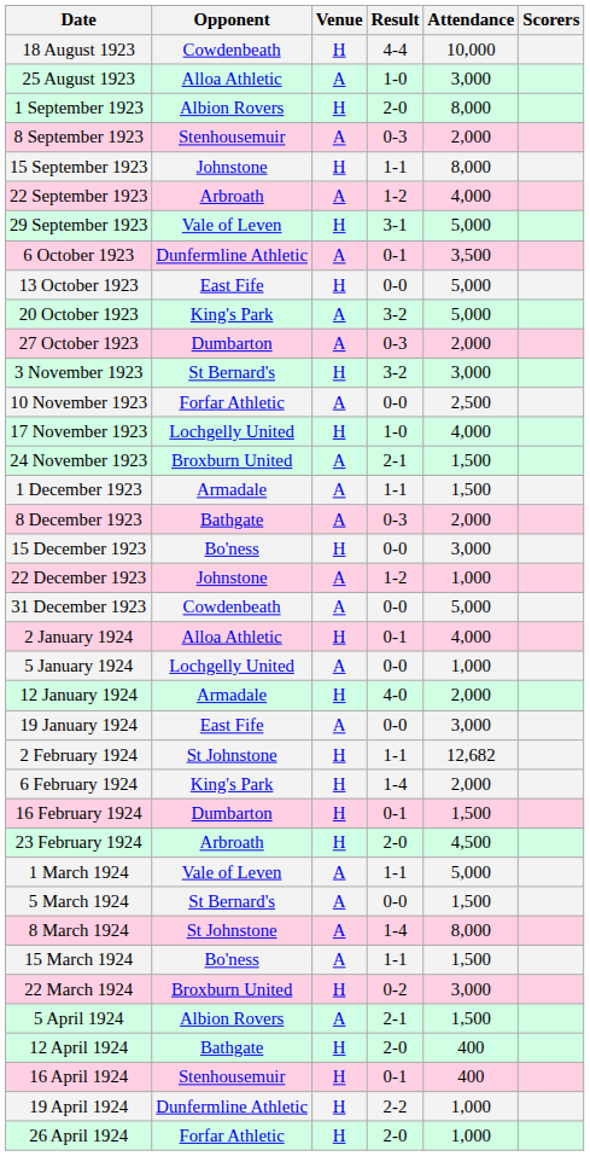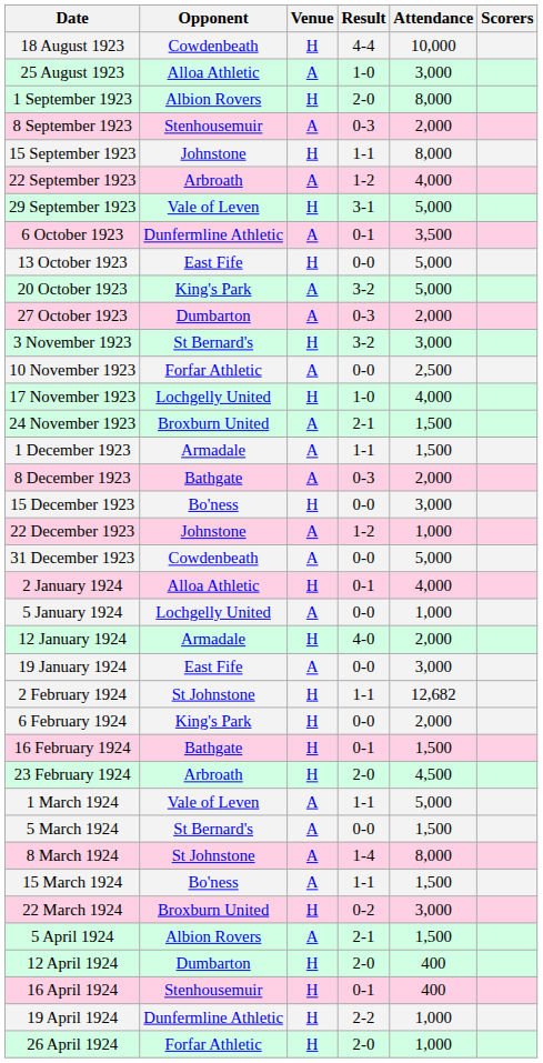 <table class="wikitable sortable" style="font-size:95%; text-align:center">
 <tr>
 <th>Date</th>
 <th>Opponent</th>
 <th>Venue</th>
 <th>Result</th>
 <th>Attendance</th>
 <th>Scorers</th>
 </tr>
 <tr bgcolor = "#f3f3f3">
 <td>18 August 1923</td>
 <td><a href='#'>Cowdenbeath</a></td>
 <td><a href='#'>H</a></td>
 <td>4-4</td>
 <td>10,000</td>
 <td></td>
 </tr>
 <tr bgcolor = "#d0ffe3">
 <td>25 August 1923</td>
 <td><a href='#'>Alloa Athletic</a></td>
 <td><a href='#'>A</a></td>
 <td>1-0</td>
 <td>3,000</td>
 <td></td>
 </tr>
 <tr bgcolor = "#d0ffe3">
 <td>1 September 1923</td>
 <td><a href='#'>Albion Rovers</a></td>
 <td><a href='#'>H</a></td>
 <td>2-0</td>
 <td>8,000</td>
 <td></td>
 </tr>
 <tr bgcolor = "#ffd0e3">
 <td>8 September 1923</td>
 <td><a href='#'>Stenhousemuir</a></td>
 <td><a href='#'>A</a></td>
 <td>0-3</td>
 <td>2,000</td>
 <td></td>
 </tr>
 <tr bgcolor = "#f3f3f3">
 <td>15 September 1923</td>
 <td><a href='#'>Johnstone</a></td>
 <td><a href='#'>H</a></td>
 <td>1-1</td>
 <td>8,000</td>
 <td></td>
 </tr>
 <tr bgcolor = "#ffd0e3">
 <td>22 September 1923</td>
 <td><a href='#'>Arbroath</a></td>
 <td><a href='#'>A</a></td>
 <td>1-2</td>
 <td>4,000</td>
 <td></td>
 </tr>
 <tr bgcolor = "#d0ffe3">
 <td>29 September 1923</td>
 <td><a href='#'>Vale of Leven</a></td>
 <td><a href='#'>H</a></td>
 <td>3-1</td>
 <td>5,000</td>
 <td></td>
 </tr>
 <tr bgcolor = "#ffd0e3">
 <td>6 October 1923</td>
 <td><a href='#'>Dunfermline Athletic</a></td>
 <td><a href='#'>A</a></td>
 <td>0-1</td>
 <td>3,500</td>
 <td></td>
 </tr>
 <tr bgcolor = "#f3f3f3">
 <td>13 October 1923</td>
 <td><a href='#'>East Fife</a></td>
 <td><a href='#'>H</a></td>
 <td>0-0</td>
 <td>5,000</td>
 <td></td>
 </tr>
 <tr bgcolor = "#d0ffe3">
 <td>20 October 1923</td>
 <td><a href='#'>King's Park</a></td>
 <td><a href='#'>A</a></td>
 <td>3-2</td>
 <td>5,000</td>
 <td></td>
 </tr>
 <tr bgcolor = "#ffd0e3">
 <td>27 October 1923</td>
 <td><a href='#'>Dumbarton</a></td>
 <td><a href='#'>A</a></td>
 <td>0-3</td>
 <td>2,000</td>
 <td></td>
 </tr>
 <tr bgcolor = "#d0ffe3">
 <td>3 November 1923</td>
 <td><a href='#'>St Bernard's</a></td>
 <td><a href='#'>H</a></td>
 <td>3-2</td>
 <td>3,000</td>
 <td></td>
 </tr>
 <tr bgcolor = "#f3f3f3">
 <td>10 November 1923</td>
 <td><a href='#'>Forfar Athletic</a></td>
 <td><a href='#'>A</a></td>
 <td>0-0</td>
 <td>2,500</td>
 <td></td>
 </tr>
 <tr bgcolor = "#d0ffe3">
 <td>17 November 1923</td>
 <td><a href='#'>Lochgelly United</a></td>
 <td><a href='#'>H</a></td>
 <td>1-0</td>
 <td>4,000</td>
 <td></td>
 </tr>
 <tr bgcolor = "#d0ffe3">
 <td>24 November 1923</td>
 <td><a href='#'>Broxburn United</a></td>
 <td><a href='#'>A</a></td>
 <td>2-1</td>
 <td>1,500</td>
 <td></td>
 </tr>
 <tr bgcolor = "#f3f3f3">
 <td>1 December 1923</td>
 <td><a href='#'>Armadale</a></td>
 <td><a href='#'>A</a></td>
 <td>1-1</td>
 <td>1,500</td>
 <td></td>
 </tr>
 <tr bgcolor = "#ffd0e3">
 <td>8 December 1923</td>
 <td><a href='#'>Bathgate</a></td>
 <td><a href='#'>A</a></td>
 <td>0-3</td>
 <td>2,000</td>
 <td></td>
 </tr>
 <tr bgcolor = "#f3f3f3">
 <td>15 December 1923</td>
 <td><a href='#'>Bo'ness</a></td>
 <td><a href='#'>H</a></td>
 <td>0-0</td>
 <td>3,000</td>
 <td></td>
 </tr>
 <tr bgcolor = "#ffd0e3">
 <td>22 December 1923</td>
 <td><a href='#'>Johnstone</a></td>
 <td><a href='#'>A</a></td>
 <td>1-2</td>
 <td>1,000</td>
 <td></td>
 </tr>
 <tr bgcolor = "#f3f3f3">
 <td>31 December 1923</td>
 <td><a href='#'>Cowdenbeath</a></td>
 <td><a href='#'>A</a></td>
 <td>0-0</td>
 <td>5,000</td>
 <td></td>
 </tr>
 <tr bgcolor = "#ffd0e3">
 <td>2 January 1924</td>
 <td><a href='#'>Alloa Athletic</a></td>
 <td><a href='#'>H</a></td>
 <td>0-1</td>
 <td>4,000</td>
 <td></td>
 </tr>
 <tr bgcolor = "#f3f3f3">
 <td>5 January 1924</td>
 <td><a href='#'>Lochgelly United</a></td>
 <td><a href='#'>A</a></td>
 <td>0-0</td>
 <td>1,000</td>
 <td></td>
 </tr>
 <tr bgcolor = "#d0ffe3">
 <td>12 January 1924</td>
 <td><a href='#'>Armadale</a></td>
 <td><a href='#'>H</a></td>
 <td>4-0</td>
 <td>2,000</td>
 <td></td>
 </tr>
 <tr bgcolor = "#f3f3f3">
 <td>19 January 1924</td>
 <td><a href='#'>East Fife</a></td>
 <td><a href='#'>A</a></td>
 <td>0-0</td>
 <td>3,000</td>
 <td></td>
 </tr>
 <tr bgcolor = "#f3f3f3">
 <td>2 February 1924</td>
 <td><a href='#'>St Johnstone</a></td>
 <td><a href='#'>H</a></td>
 <td>1-1</td>
 <td>12,682</td>
 <td></td>
 </tr>
 <tr bgcolor = "#f3f3f3">
 <td>6 February 1924</td>
 <td><a href='#'>King's Park</a></td>
 <td><a href='#'>H</a></td>
-<td>1-4</td>
+<td>0-0</td>
 <td>2,000</td>
 <td></td>
 </tr>
 <tr bgcolor = "#ffd0e3">
 <td>16 February 1924</td>
-<td><a href='#'>Dumbarton</a></td>
+<td><a href='#'>Bathgate</a></td>
 <td><a href='#'>H</a></td>
 <td>0-1</td>
 <td>1,500</td>
 <td></td>
 </tr>
 <tr bgcolor = "#d0ffe3">
 <td>23 February 1924</td>
 <td><a href='#'>Arbroath</a></td>
 <td><a href='#'>H</a></td>
 <td>2-0</td>
 <td>4,500</td>
 <td></td>
 </tr>
 <tr bgcolor = "#f3f3f3">
 <td>1 March 1924</td>
 <td><a href='#'>Vale of Leven</a></td>
 <td><a href='#'>A</a></td>
 <td>1-1</td>
 <td>5,000</td>
 <td></td>
 </tr>
 <tr bgcolor = "#f3f3f3">
 <td>5 March 1924</td>
 <td><a href='#'>St Bernard's</a></td>
 <td><a href='#'>A</a></td>
 <td>0-0</td>
 <td>1,500</td>
 <td></td>
 </tr>
 <tr bgcolor = "#ffd0e3">
 <td>8 March 1924</td>
 <td><a href='#'>St Johnstone</a></td>
 <td><a href='#'>A</a></td>
 <td>1-4</td>
 <td>8,000</td>
 <td></td>
 </tr>
 <tr bgcolor = "#f3f3f3">
 <td>15 March 1924</td>
 <td><a href='#'>Bo'ness</a></td>
 <td><a href='#'>A</a></td>
 <td>1-1</td>
 <td>1,500</td>
 <td></td>
 </tr>
 <tr bgcolor = "#ffd0e3">
 <td>22 March 1924</td>
 <td><a href='#'>Broxburn United</a></td>
 <td><a href='#'>H</a></td>
 <td>0-2</td>
 <td>3,000</td>
 <td></td>
 </tr>
 <tr bgcolor = "#d0ffe3">
 <td>5 April 1924</td>
 <td><a href='#'>Albion Rovers</a></td>
 <td><a href='#'>A</a></td>
 <td>2-1</td>
 <td>1,500</td>
 <td></td>
 </tr>
 <tr bgcolor = "#d0ffe3">
 <td>12 April 1924</td>
-<td><a href='#'>Bathgate</a></td>
+<td><a href='#'>Dumbarton</a></td>
 <td><a href='#'>H</a></td>
 <td>2-0</td>
 <td>400</td>
 <td></td>
 </tr>
 <tr bgcolor = "#ffd0e3">
 <td>16 April 1924</td>
 <td><a href='#'>Stenhousemuir</a></td>
 <td><a href='#'>H</a></td>
 <td>0-1</td>
 <td>400</td>
 <td></td>
 </tr>
 <tr bgcolor = "#f3f3f3">
 <td>19 April 1924</td>
 <td><a href='#'>Dunfermline Athletic</a></td>
 <td><a href='#'>H</a></td>
 <td>2-2</td>
 <td>1,000</td>
 <td></td>
 </tr>
 <tr bgcolor = "#d0ffe3">
 <td>26 April 1924</td>
 <td><a href='#'>Forfar Athletic</a></td>
 <td><a href='#'>H</a></td>
 <td>2-0</td>
 <td>1,000</td>
 <td></td>
 </tr>
 </table>
